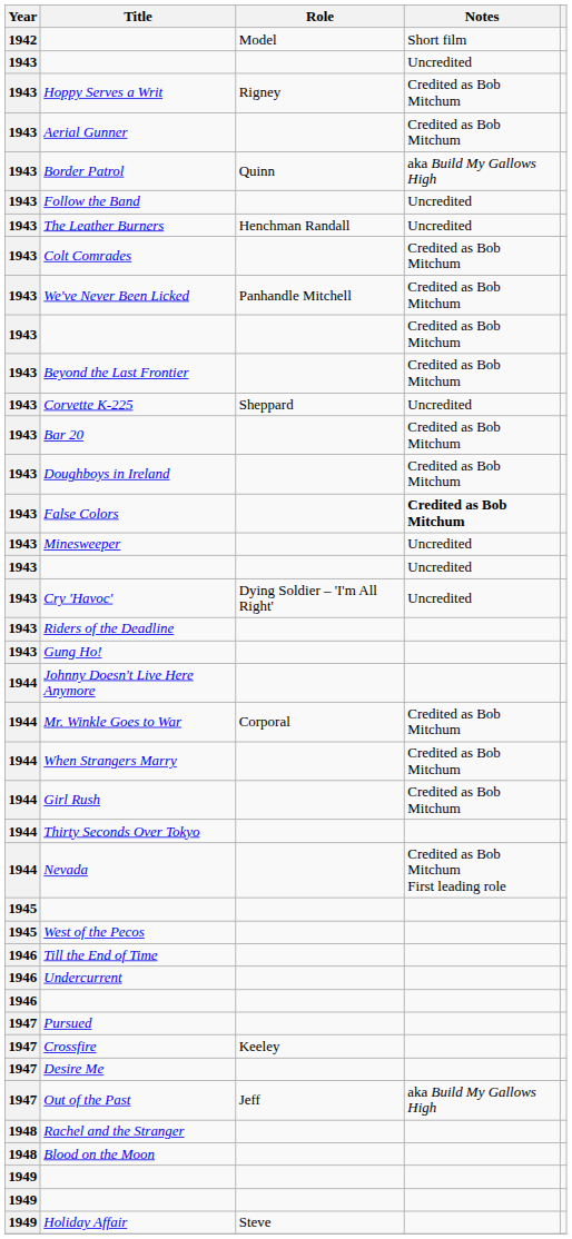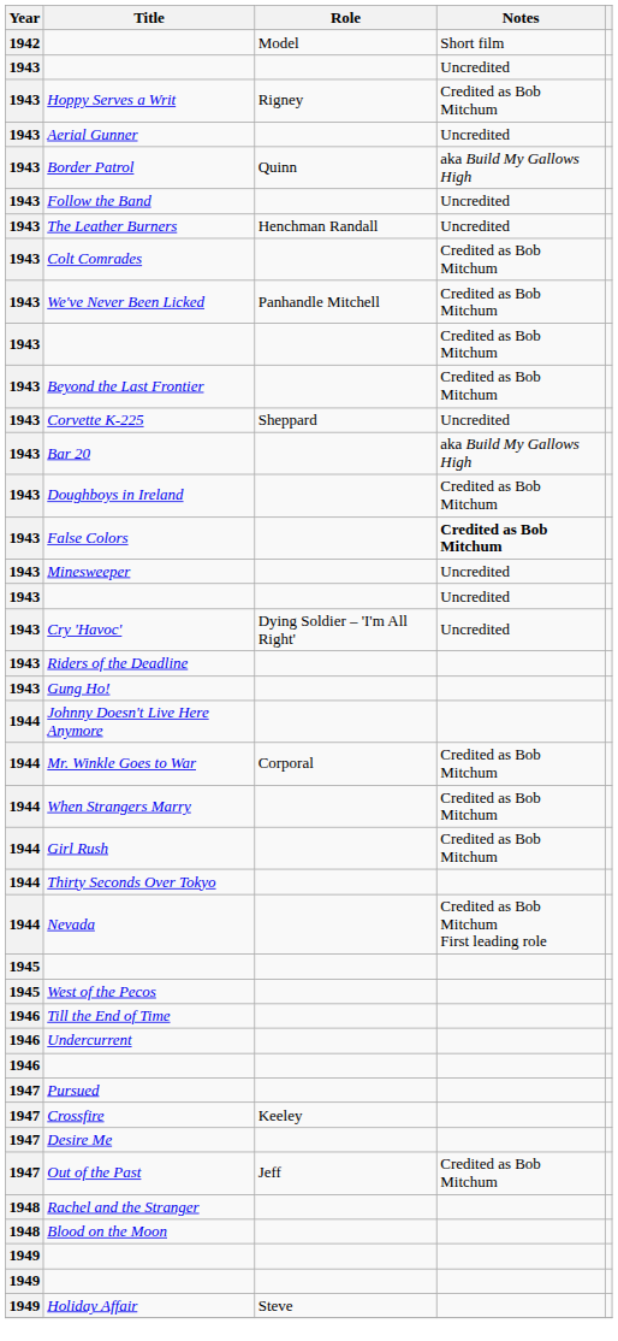 <table class="wikitable plainrowheaders sortable" style="margin-right: 0;">
 <tr>
 <th scope="col">Year</th>
 <th scope="col">Title</th>
 <th scope="col">Role</th>
 <th scope="col" class="unsortable">Notes</th>
 <th scope="col" class="unsortable"></th>
 </tr>
 <tr>
 <th scope="row">1942</th>
 <td><em></em></td>
 <td>Model</td>
 <td>Short film</td>
 <td style="text-align: center;"></td>
 </tr>
 <tr>
 <th scope="row">1943</th>
 <td><em></em></td>
 <td></td>
 <td>Uncredited</td>
 <td style="text-align: center;"></td>
 </tr>
 <tr>
 <th scope="row">1943</th>
 <td><em><a href='#'>Hoppy Serves a Writ</a></em></td>
 <td>Rigney</td>
 <td>Credited as Bob Mitchum</td>
 <td style="text-align: center;"></td>
 </tr>
 <tr>
 <th scope="row">1943</th>
 <td><em><a href='#'>Aerial Gunner</a></em></td>
 <td></td>
-<td>Credited as Bob Mitchum</td>
+<td>Uncredited</td>
 <td style="text-align: center;"></td>
 </tr>
 <tr>
 <th scope="row">1943</th>
 <td><em><a href='#'>Border Patrol</a></em></td>
 <td>Quinn</td>
 <td>aka <em>Build My Gallows High</em></td>
 <td style="text-align: center;"></td>
 </tr>
 <tr>
 <th scope="row">1943</th>
 <td><em><a href='#'>Follow the Band</a></em></td>
 <td></td>
 <td>Uncredited</td>
 <td style="text-align: center;"></td>
 </tr>
 <tr>
 <th scope="row">1943</th>
 <td><em><a href='#'>The Leather Burners</a></em></td>
 <td>Henchman Randall</td>
 <td>Uncredited</td>
 <td style="text-align: center;"></td>
 </tr>
 <tr>
 <th scope="row">1943</th>
 <td><em><a href='#'>Colt Comrades</a></em></td>
 <td></td>
 <td>Credited as Bob Mitchum</td>
 <td style="text-align: center;"></td>
 </tr>
 <tr>
 <th scope="row">1943</th>
 <td><em><a href='#'>We've Never Been Licked</a></em></td>
 <td>Panhandle Mitchell</td>
 <td>Credited as Bob Mitchum</td>
 <td style="text-align: center;"></td>
 </tr>
 <tr>
 <th scope="row">1943</th>
 <td><em></em></td>
 <td></td>
 <td>Credited as Bob Mitchum</td>
 <td style="text-align: center;"></td>
 </tr>
 <tr>
 <th scope="row">1943</th>
 <td><em><a href='#'>Beyond the Last Frontier</a></em></td>
 <td></td>
 <td>Credited as Bob Mitchum</td>
 <td style="text-align: center;"></td>
 </tr>
 <tr>
 <th scope="row">1943</th>
 <td><em><a href='#'>Corvette K-225</a></em></td>
 <td>Sheppard</td>
 <td>Uncredited</td>
 <td style="text-align: center;"></td>
 </tr>
 <tr>
 <th scope="row">1943</th>
 <td><em><a href='#'>Bar 20</a></em></td>
 <td></td>
-<td>Credited as Bob Mitchum</td>
+<td>aka <em>Build My Gallows High</em></td>
 <td style="text-align: center;"></td>
 </tr>
 <tr>
 <th scope="row">1943</th>
 <td><em><a href='#'>Doughboys in Ireland</a></em></td>
 <td></td>
 <td>Credited as Bob Mitchum</td>
 <td style="text-align: center;"></td>
 </tr>
 <tr>
 <th scope="row">1943</th>
 <td><em><a href='#'>False Colors</a></em></td>
 <td></td>
 <td><strong>Credited as Bob Mitchum</strong></td>
 <td style="text-align: center;"></td>
 </tr>
 <tr>
 <th scope="row">1943</th>
 <td><em><a href='#'>Minesweeper</a></em></td>
 <td></td>
 <td>Uncredited</td>
 <td style="text-align: center;"></td>
 </tr>
 <tr>
 <th scope="row">1943</th>
 <td><em></em></td>
 <td></td>
 <td>Uncredited</td>
 <td style="text-align: center;"></td>
 </tr>
 <tr>
 <th scope="row">1943</th>
 <td><em><a href='#'>Cry 'Havoc'</a></em></td>
 <td>Dying Soldier – 'I'm All Right'</td>
 <td>Uncredited</td>
 <td style="text-align: center;"></td>
 </tr>
 <tr>
 <th scope="row">1943</th>
 <td><em><a href='#'>Riders of the Deadline</a></em></td>
 <td></td>
 <td></td>
 <td style="text-align: center;"></td>
 </tr>
 <tr>
 <th scope="row">1943</th>
 <td><em><a href='#'>Gung Ho!</a></em></td>
 <td></td>
 <td></td>
 <td style="text-align: center;"></td>
 </tr>
 <tr>
 <th scope="row">1944</th>
 <td><em><a href='#'>Johnny Doesn't Live Here Anymore</a></em></td>
 <td></td>
 <td></td>
 <td style="text-align: center;"></td>
 </tr>
 <tr>
 <th scope="row">1944</th>
 <td><em><a href='#'>Mr. Winkle Goes to War</a></em></td>
 <td>Corporal</td>
 <td>Credited as Bob Mitchum</td>
 <td style="text-align: center;"></td>
 </tr>
 <tr>
 <th scope="row">1944</th>
 <td><em><a href='#'>When Strangers Marry</a></em></td>
 <td></td>
 <td>Credited as Bob Mitchum</td>
 <td style="text-align: center;"></td>
 </tr>
 <tr>
 <th scope="row">1944</th>
 <td><em><a href='#'>Girl Rush</a></em></td>
 <td></td>
 <td>Credited as Bob Mitchum</td>
 <td style="text-align: center;"></td>
 </tr>
 <tr>
 <th scope="row">1944</th>
 <td><em><a href='#'>Thirty Seconds Over Tokyo</a></em></td>
 <td></td>
 <td></td>
 <td style="text-align: center;"></td>
 </tr>
 <tr>
 <th scope="row">1944</th>
 <td><em><a href='#'>Nevada</a></em></td>
 <td></td>
 <td>Credited as Bob Mitchum<br>First leading role</td>
 <td style="text-align: center;"></td>
 </tr>
 <tr>
 <th scope="row">1945</th>
 <td><em></em></td>
 <td></td>
 <td></td>
 <td style="text-align: center;"></td>
 </tr>
 <tr>
 <th scope="row">1945</th>
 <td><em><a href='#'>West of the Pecos</a></em></td>
 <td></td>
 <td></td>
 <td style="text-align: center;"></td>
 </tr>
 <tr>
 <th scope="row">1946</th>
 <td><em><a href='#'>Till the End of Time</a></em></td>
 <td></td>
 <td></td>
 <td style="text-align: center;"></td>
 </tr>
 <tr>
 <th scope="row">1946</th>
 <td><em><a href='#'>Undercurrent</a></em></td>
 <td></td>
 <td></td>
 <td style="text-align: center;"></td>
 </tr>
 <tr>
 <th scope="row">1946</th>
 <td><em></em></td>
 <td></td>
 <td></td>
 <td style="text-align: center;"></td>
 </tr>
 <tr>
 <th scope="row">1947</th>
 <td><em><a href='#'>Pursued</a></em></td>
 <td></td>
 <td></td>
 <td style="text-align: center;"></td>
 </tr>
 <tr>
 <th scope="row">1947</th>
 <td><em><a href='#'>Crossfire</a></em></td>
 <td>Keeley</td>
 <td></td>
 <td style="text-align: center;"></td>
 </tr>
 <tr>
 <th scope="row">1947</th>
 <td><em><a href='#'>Desire Me</a></em></td>
 <td></td>
 <td></td>
 <td style="text-align: center;"></td>
 </tr>
 <tr>
 <th scope="row">1947</th>
 <td><em><a href='#'>Out of the Past</a></em></td>
 <td>Jeff</td>
-<td>aka <em>Build My Gallows High</em></td>
+<td>Credited as Bob Mitchum</td>
 <td style="text-align: center;"></td>
 </tr>
 <tr>
 <th scope="row">1948</th>
 <td><em><a href='#'>Rachel and the Stranger</a></em></td>
 <td></td>
 <td></td>
 <td style="text-align: center;"></td>
 </tr>
 <tr>
 <th scope="row">1948</th>
 <td><em><a href='#'>Blood on the Moon</a></em></td>
 <td></td>
 <td></td>
 <td style="text-align: center;"></td>
 </tr>
 <tr>
 <th scope="row">1949</th>
 <td><em></em></td>
 <td></td>
 <td></td>
 <td style="text-align: center;"></td>
 </tr>
 <tr>
 <th scope="row">1949</th>
 <td><em></em></td>
 <td></td>
 <td></td>
 <td style="text-align: center;"></td>
 </tr>
 <tr>
 <th scope="row">1949</th>
 <td><em><a href='#'>Holiday Affair</a></em></td>
 <td>Steve</td>
 <td></td>
 <td style="text-align: center;"></td>
 </tr>
 <tr>
 </tr>
 </table>
